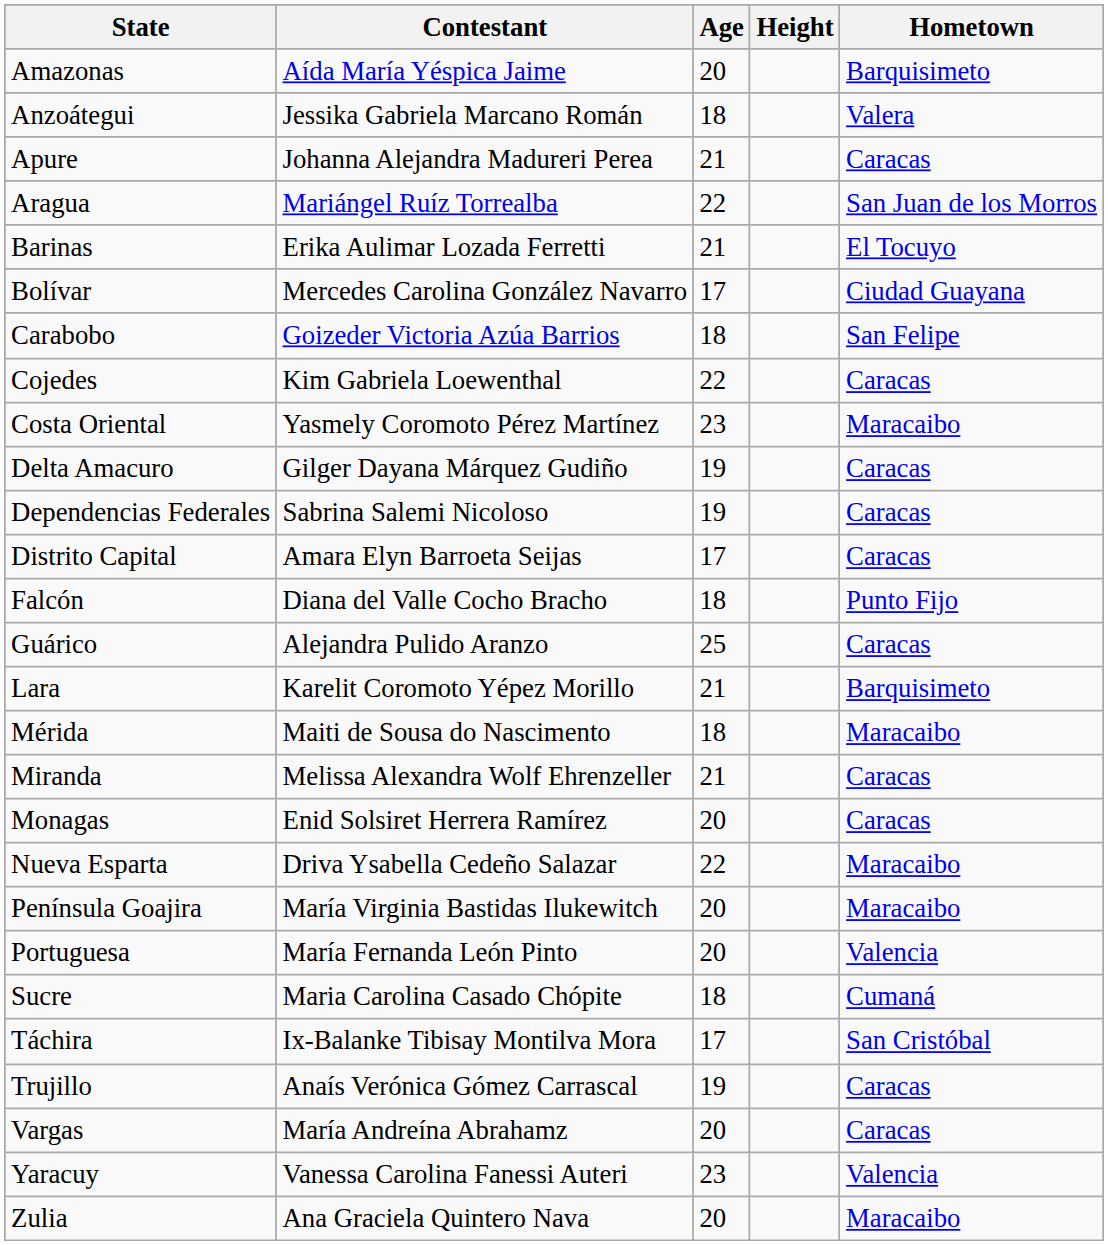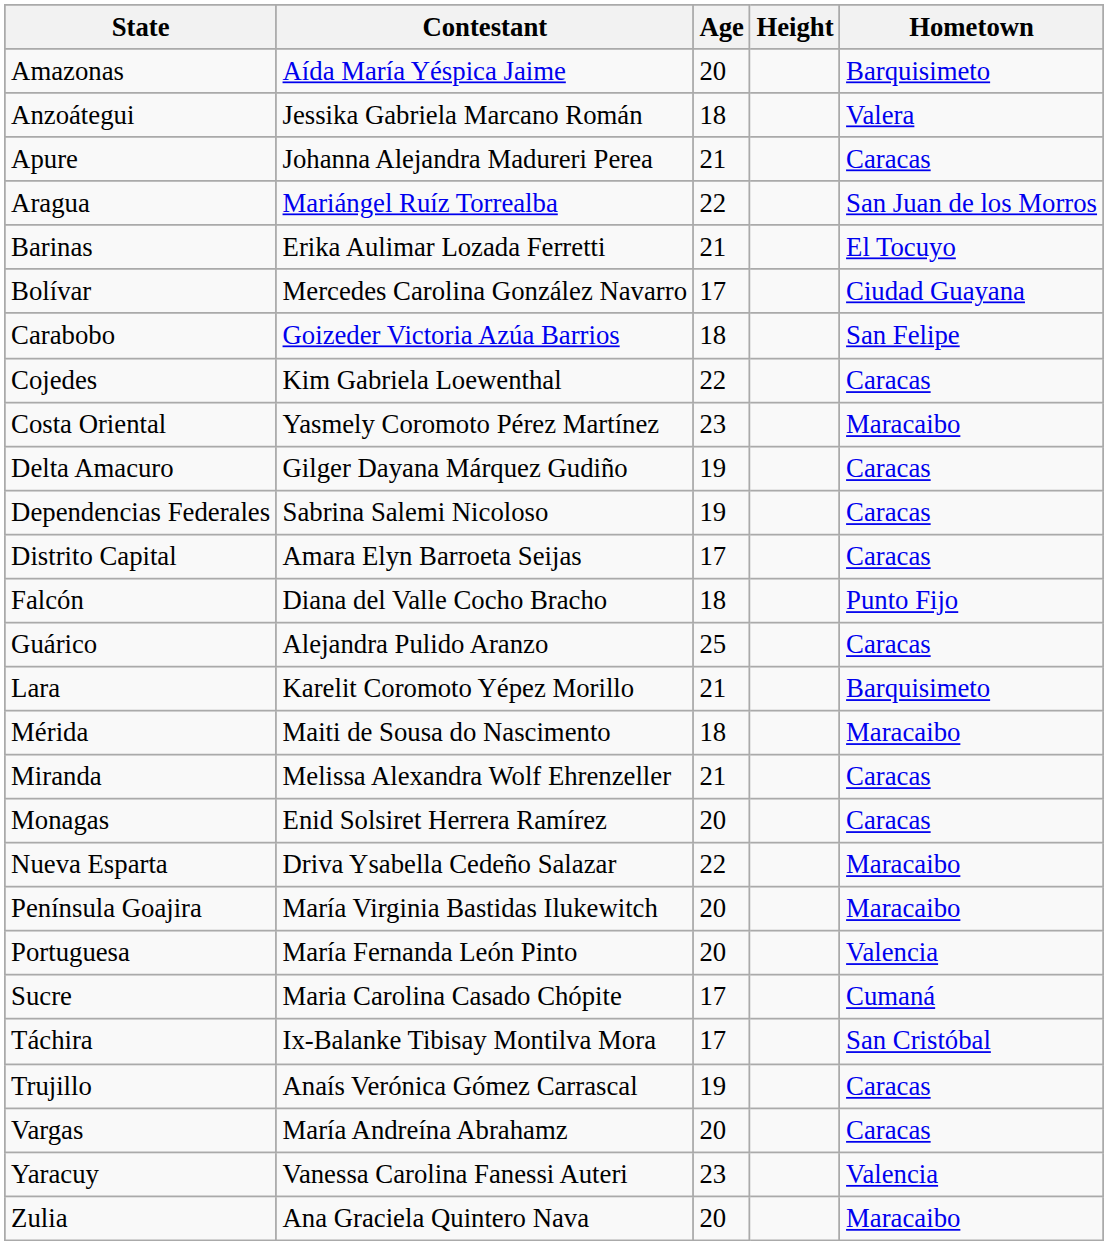 <table class="wikitable sortable" style="font-size: 95%;">
 <tr>
 <th>State</th>
 <th>Contestant</th>
 <th>Age</th>
 <th>Height</th>
 <th>Hometown</th>
 </tr>
 <tr>
 <td>Amazonas</td>
 <td><a href='#'>Aída María Yéspica Jaime</a></td>
 <td>20</td>
 <td></td>
 <td><a href='#'>Barquisimeto</a></td>
 </tr>
 <tr>
 <td>Anzoátegui</td>
 <td>Jessika Gabriela Marcano Román</td>
 <td>18</td>
 <td></td>
 <td><a href='#'>Valera</a></td>
 </tr>
 <tr>
 <td>Apure</td>
 <td>Johanna Alejandra Madureri Perea</td>
 <td>21</td>
 <td></td>
 <td><a href='#'>Caracas</a></td>
 </tr>
 <tr>
 <td>Aragua</td>
 <td><a href='#'>Mariángel Ruíz Torrealba</a></td>
 <td>22</td>
 <td></td>
 <td><a href='#'>San Juan de los Morros</a></td>
 </tr>
 <tr>
 <td>Barinas</td>
 <td>Erika Aulimar Lozada Ferretti</td>
 <td>21</td>
 <td></td>
 <td><a href='#'>El Tocuyo</a></td>
 </tr>
 <tr>
 <td>Bolívar</td>
 <td>Mercedes Carolina González Navarro</td>
 <td>17</td>
 <td></td>
 <td><a href='#'>Ciudad Guayana</a></td>
 </tr>
 <tr>
 <td>Carabobo</td>
 <td><a href='#'>Goizeder Victoria Azúa Barrios</a></td>
 <td>18</td>
 <td></td>
 <td><a href='#'>San Felipe</a></td>
 </tr>
 <tr>
 <td>Cojedes</td>
 <td>Kim Gabriela Loewenthal</td>
 <td>22</td>
 <td></td>
 <td><a href='#'>Caracas</a></td>
 </tr>
 <tr>
 <td>Costa Oriental</td>
 <td>Yasmely Coromoto Pérez Martínez</td>
 <td>23</td>
 <td></td>
 <td><a href='#'>Maracaibo</a></td>
 </tr>
 <tr>
 <td>Delta Amacuro</td>
 <td>Gilger Dayana Márquez Gudiño</td>
 <td>19</td>
 <td></td>
 <td><a href='#'>Caracas</a></td>
 </tr>
 <tr>
 <td>Dependencias Federales</td>
 <td>Sabrina Salemi Nicoloso</td>
 <td>19</td>
 <td></td>
 <td><a href='#'>Caracas</a></td>
 </tr>
 <tr>
 <td>Distrito Capital</td>
 <td>Amara Elyn Barroeta Seijas</td>
 <td>17</td>
 <td></td>
 <td><a href='#'>Caracas</a></td>
 </tr>
 <tr>
 <td>Falcón</td>
 <td>Diana del Valle Cocho Bracho</td>
 <td>18</td>
 <td></td>
 <td><a href='#'>Punto Fijo</a></td>
 </tr>
 <tr>
 <td>Guárico</td>
 <td>Alejandra Pulido Aranzo</td>
 <td>25</td>
 <td></td>
 <td><a href='#'>Caracas</a></td>
 </tr>
 <tr>
 <td>Lara</td>
 <td>Karelit Coromoto Yépez Morillo</td>
 <td>21</td>
 <td></td>
 <td><a href='#'>Barquisimeto</a></td>
 </tr>
 <tr>
 <td>Mérida</td>
 <td>Maiti de Sousa do Nascimento</td>
 <td>18</td>
 <td></td>
 <td><a href='#'>Maracaibo</a></td>
 </tr>
 <tr>
 <td>Miranda</td>
 <td>Melissa Alexandra Wolf Ehrenzeller</td>
 <td>21</td>
 <td></td>
 <td><a href='#'>Caracas</a></td>
 </tr>
 <tr>
 <td>Monagas</td>
 <td>Enid Solsiret Herrera Ramírez</td>
 <td>20</td>
 <td></td>
 <td><a href='#'>Caracas</a></td>
 </tr>
 <tr>
 <td>Nueva Esparta</td>
 <td>Driva Ysabella Cedeño Salazar</td>
 <td>22</td>
 <td></td>
 <td><a href='#'>Maracaibo</a></td>
 </tr>
 <tr>
 <td>Península Goajira</td>
 <td>María Virginia Bastidas Ilukewitch</td>
 <td>20</td>
 <td></td>
 <td><a href='#'>Maracaibo</a></td>
 </tr>
 <tr>
 <td>Portuguesa</td>
 <td>María Fernanda León Pinto</td>
 <td>20</td>
 <td></td>
 <td><a href='#'>Valencia</a></td>
 </tr>
 <tr>
 <td>Sucre</td>
 <td>Maria Carolina Casado Chópite</td>
-<td>18</td>
+<td>17</td>
 <td></td>
 <td><a href='#'>Cumaná</a></td>
 </tr>
 <tr>
 <td>Táchira</td>
 <td>Ix-Balanke Tibisay Montilva Mora</td>
 <td>17</td>
 <td></td>
 <td><a href='#'>San Cristóbal</a></td>
 </tr>
 <tr>
 <td>Trujillo</td>
 <td>Anaís Verónica Gómez Carrascal</td>
 <td>19</td>
 <td></td>
 <td><a href='#'>Caracas</a></td>
 </tr>
 <tr>
 <td>Vargas</td>
 <td>María Andreína Abrahamz</td>
 <td>20</td>
 <td></td>
 <td><a href='#'>Caracas</a></td>
 </tr>
 <tr>
 <td>Yaracuy</td>
 <td>Vanessa Carolina Fanessi Auteri</td>
 <td>23</td>
 <td></td>
 <td><a href='#'>Valencia</a></td>
 </tr>
 <tr>
 <td>Zulia</td>
 <td>Ana Graciela Quintero Nava</td>
 <td>20</td>
 <td></td>
 <td><a href='#'>Maracaibo</a></td>
 </tr>
 </table>
